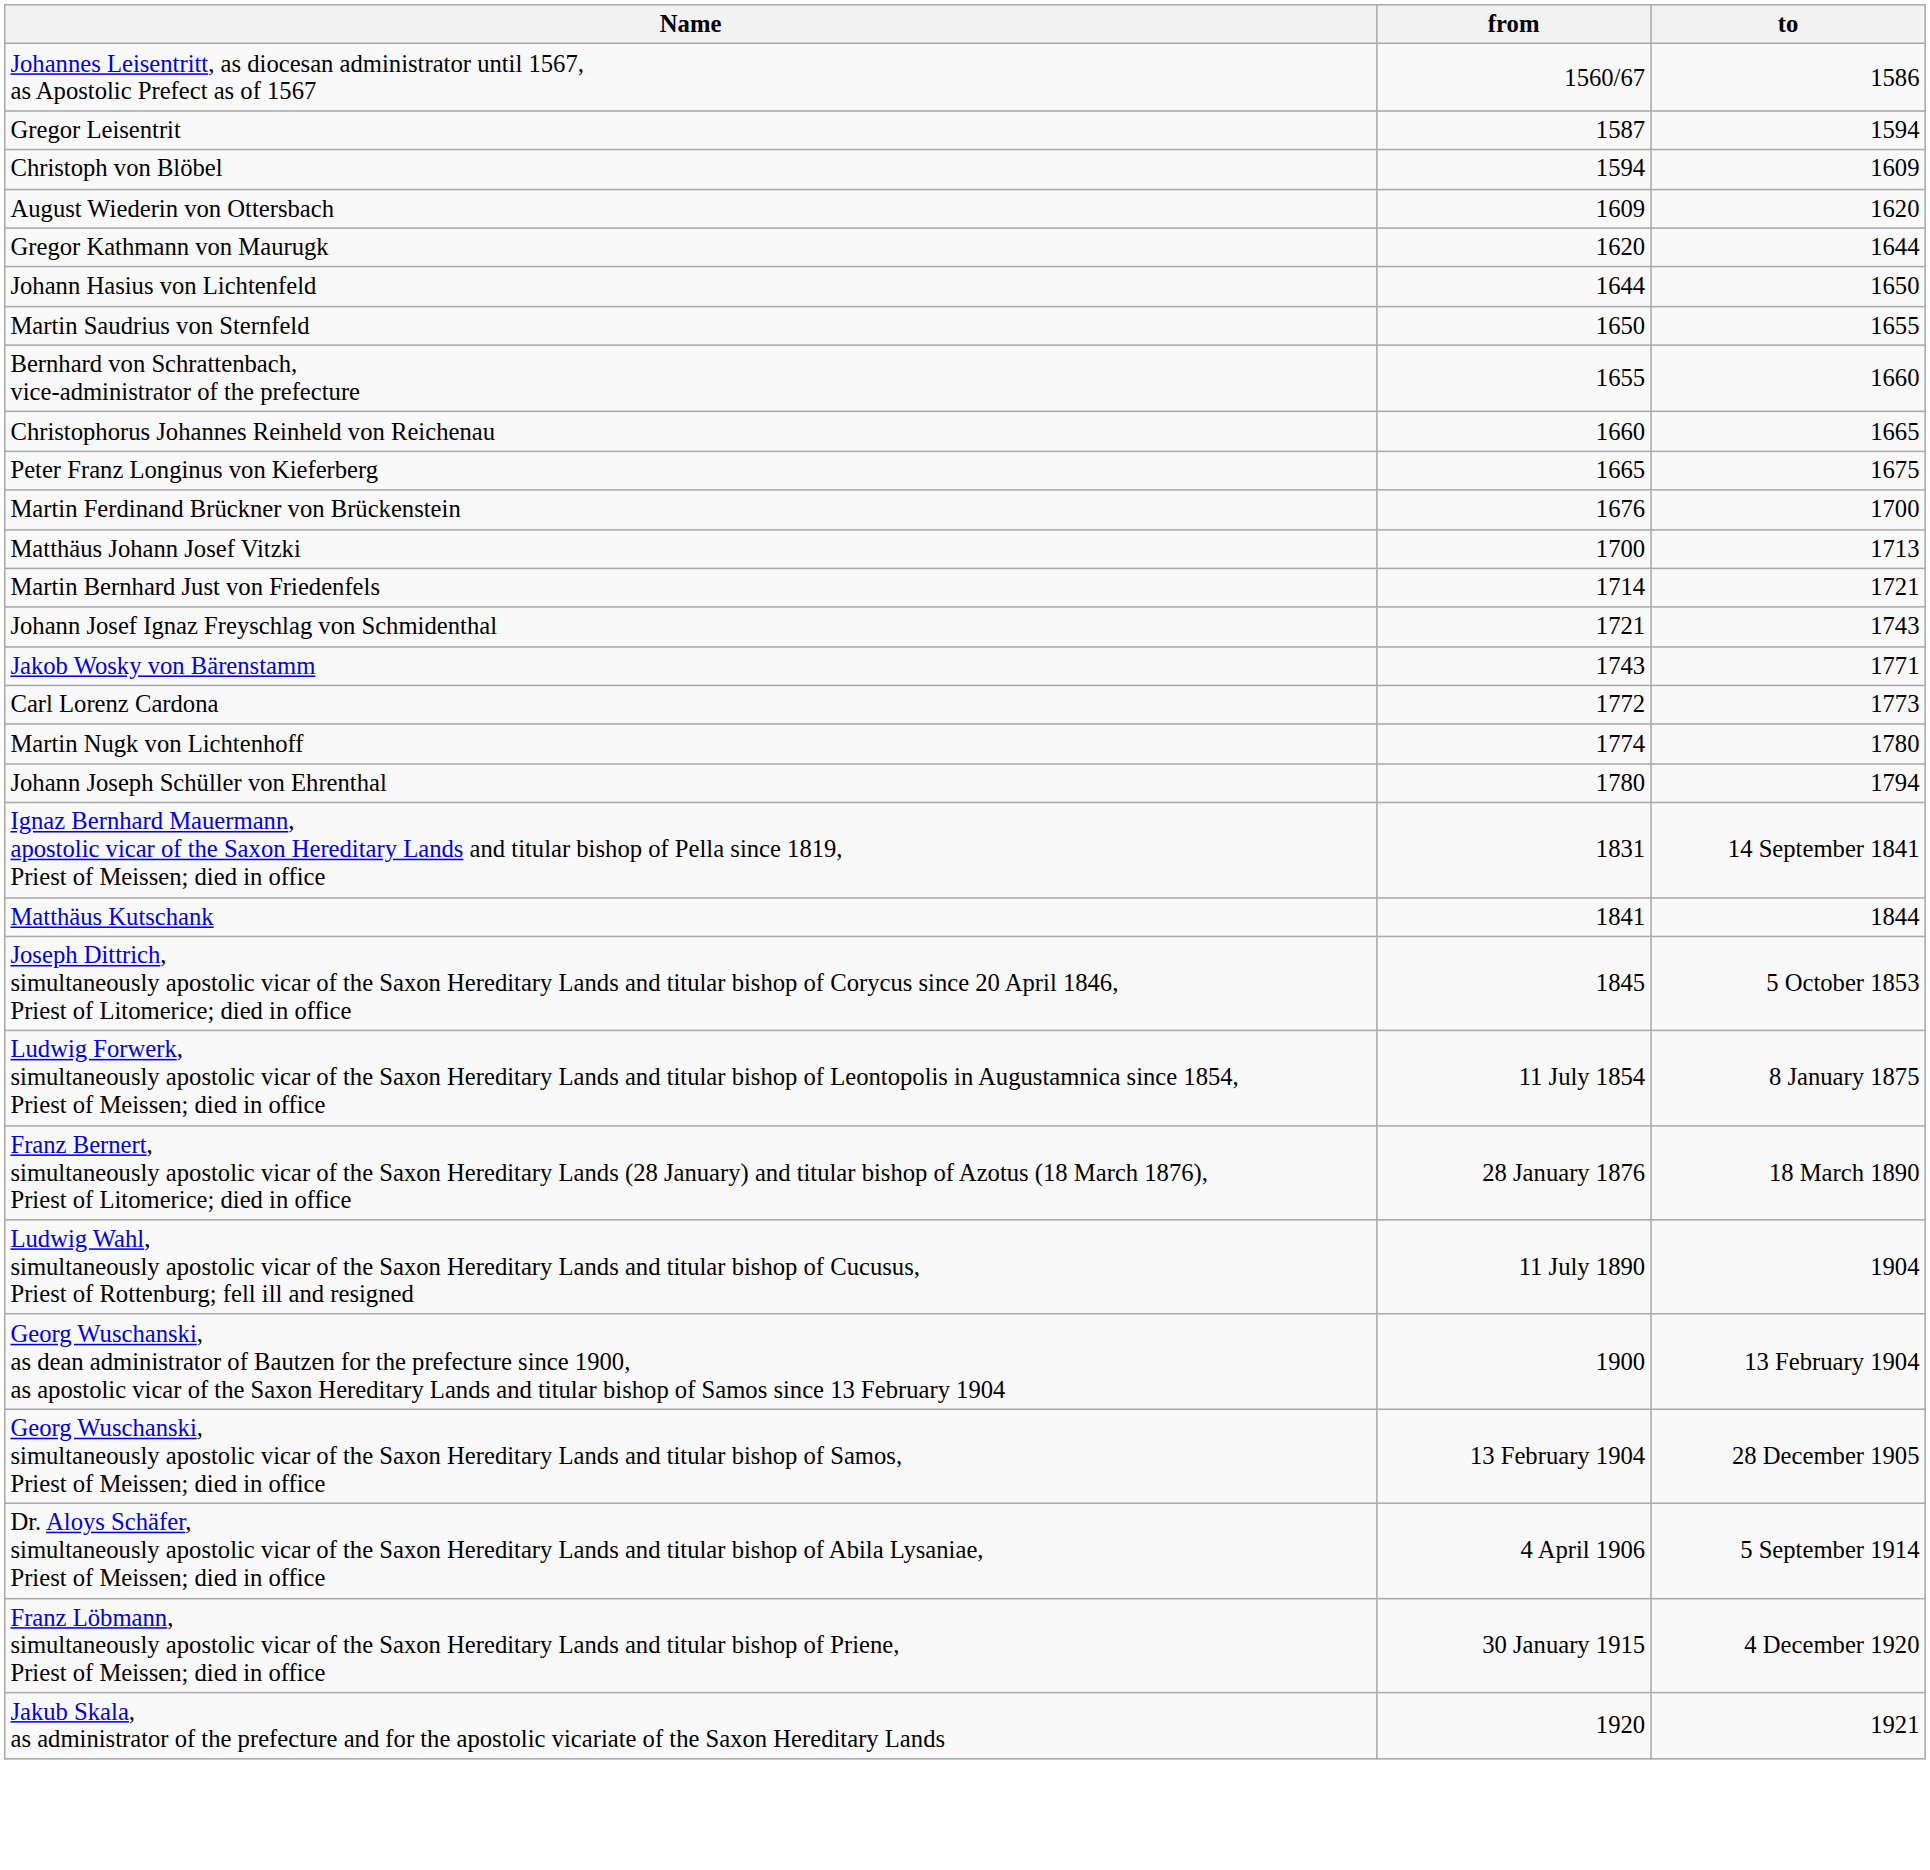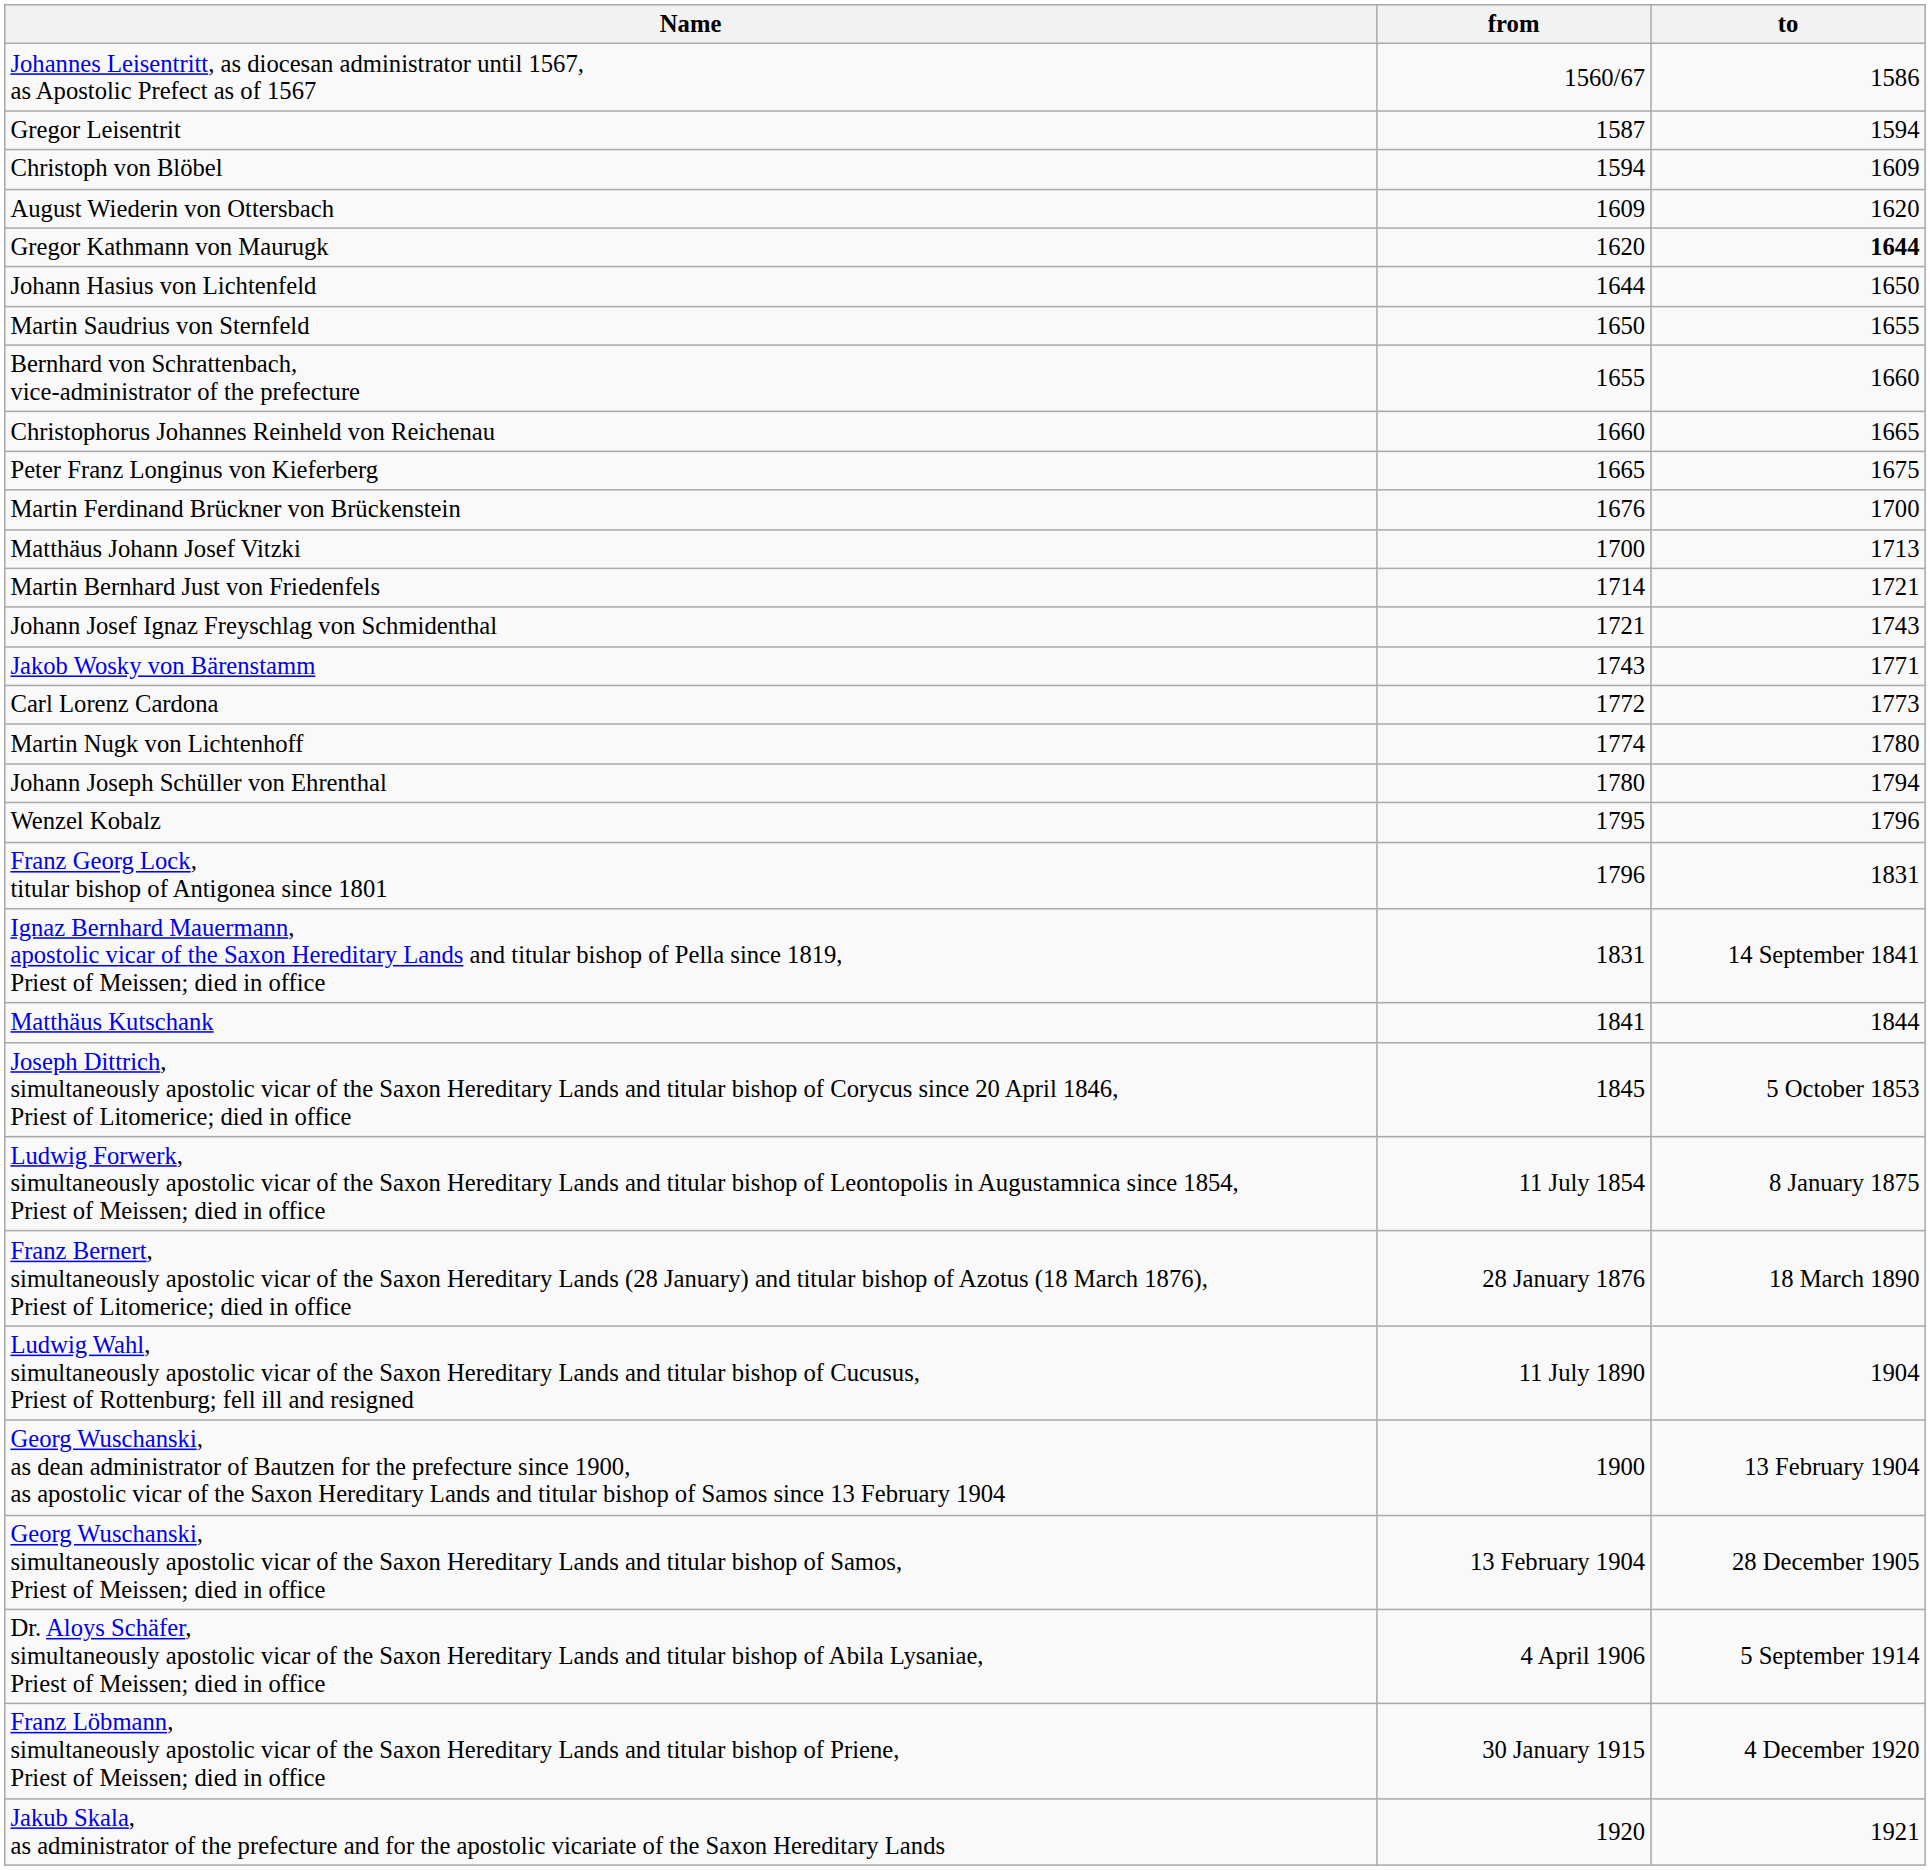 <table class="wikitable">
 <tr>
 <th width = "50%" bgcolor="silver">Name</th>
 <th width = "10%" bgcolor="silver">from</th>
 <th width = "10%" bgcolor="silver">to</th>
 </tr>
 <tr>
 <td><a href='#'>Johannes Leisentritt</a>, as diocesan administrator until 1567, <br>as Apostolic Prefect as of 1567</td>
 <td align="right">1560/67</td>
 <td align="right">1586</td>
 </tr>
 <tr>
 <td>Gregor Leisentrit</td>
 <td align="right">1587</td>
 <td align="right">1594</td>
 </tr>
 <tr>
 <td>Christoph von Blöbel</td>
 <td align="right">1594</td>
 <td align="right">1609</td>
 </tr>
 <tr>
 <td>August Wiederin von Ottersbach</td>
 <td align="right">1609</td>
 <td align="right">1620</td>
 </tr>
 <tr>
 <td>Gregor Kathmann von Maurugk</td>
 <td align="right">1620</td>
-<td align="right">1644</td>
+<td align="right"><strong>1644</strong></td>
 </tr>
 <tr>
 <td>Johann Hasius von Lichtenfeld</td>
 <td align="right">1644</td>
 <td align="right">1650</td>
 </tr>
 <tr>
 <td>Martin Saudrius von Sternfeld</td>
 <td align="right">1650</td>
 <td align="right">1655</td>
 </tr>
 <tr>
 <td>Bernhard von Schrattenbach, <br>vice-administrator of the prefecture</td>
 <td align="right">1655</td>
 <td align="right">1660</td>
 </tr>
 <tr>
 <td>Christophorus Johannes Reinheld von Reichenau</td>
 <td align="right">1660</td>
 <td align="right">1665</td>
 </tr>
 <tr>
 <td>Peter Franz Longinus von Kieferberg</td>
 <td align="right">1665</td>
 <td align="right">1675</td>
 </tr>
 <tr>
 <td>Martin Ferdinand Brückner von Brückenstein</td>
 <td align="right">1676</td>
 <td align="right">1700</td>
 </tr>
 <tr>
 <td>Matthäus Johann Josef Vitzki</td>
 <td align="right">1700</td>
 <td align="right">1713</td>
 </tr>
 <tr>
 <td>Martin Bernhard Just von Friedenfels</td>
 <td align="right">1714</td>
 <td align="right">1721</td>
 </tr>
 <tr>
 <td>Johann Josef Ignaz Freyschlag von Schmidenthal</td>
 <td align="right">1721</td>
 <td align="right">1743</td>
 </tr>
 <tr>
 <td><a href='#'>Jakob Wosky von Bärenstamm</a></td>
 <td align="right">1743</td>
 <td align="right">1771</td>
 </tr>
 <tr>
 <td>Carl Lorenz Cardona</td>
 <td align="right">1772</td>
 <td align="right">1773</td>
 </tr>
 <tr>
 <td>Martin Nugk von Lichtenhoff</td>
 <td align="right">1774</td>
 <td align="right">1780</td>
 </tr>
 <tr>
 <td>Johann Joseph Schüller von Ehrenthal</td>
 <td align="right">1780</td>
 <td align="right">1794</td>
 </tr>
 <tr>
+<td>Wenzel Kobalz</td>
+<td align="right">1795</td>
+<td align="right">1796</td>
+</tr>
+<tr>
+<td><a href='#'>Franz Georg Lock</a>, <br>titular bishop of Antigonea since 1801</td>
+<td align="right">1796</td>
+<td align="right">1831</td>
+</tr>
+<tr>
 <td><a href='#'>Ignaz Bernhard Mauermann</a>, <br><a href='#'>apostolic vicar of the Saxon Hereditary Lands</a> and titular bishop of Pella since 1819, <br>Priest of Meissen; died in office</td>
 <td align="right">1831</td>
 <td align="right">14 September 1841</td>
 </tr>
 <tr>
 <td><a href='#'>Matthäus Kutschank</a></td>
 <td align="right">1841</td>
 <td align="right">1844</td>
 </tr>
 <tr>
 <td><a href='#'>Joseph Dittrich</a>, <br>simultaneously apostolic vicar of the Saxon Hereditary Lands and titular bishop of Corycus since 20 April 1846, <br>Priest of Litomerice; died in office</td>
 <td align="right">1845</td>
 <td align="right">5 October 1853</td>
 </tr>
 <tr>
 <td><a href='#'>Ludwig Forwerk</a>, <br>simultaneously apostolic vicar of the Saxon Hereditary Lands and titular bishop of Leontopolis in Augustamnica since 1854, <br>Priest of Meissen; died in office</td>
 <td align="right">11 July 1854</td>
 <td align="right">8 January 1875</td>
 </tr>
 <tr>
 <td><a href='#'>Franz Bernert</a>, <br>simultaneously apostolic vicar of the Saxon Hereditary Lands (28 January) and titular bishop of Azotus (18 March 1876), <br>Priest of Litomerice; died in office</td>
 <td align="right">28 January 1876</td>
 <td align="right">18 March 1890</td>
 </tr>
 <tr>
 <td><a href='#'>Ludwig Wahl</a>, <br>simultaneously apostolic vicar of the Saxon Hereditary Lands and titular bishop of Cucusus, <br>Priest of Rottenburg; fell ill and resigned</td>
 <td align="right">11 July 1890</td>
 <td align="right">1904</td>
 </tr>
 <tr>
 <td><a href='#'>Georg Wuschanski</a>, <br>as dean administrator of Bautzen for the prefecture since 1900, <br>as apostolic vicar of the Saxon Hereditary Lands and titular bishop of Samos since 13 February 1904</td>
 <td align="right">1900</td>
 <td align="right">13 February 1904</td>
 </tr>
 <tr>
 <td><a href='#'>Georg Wuschanski</a>, <br>simultaneously apostolic vicar of the Saxon Hereditary Lands and titular bishop of Samos, <br>Priest of Meissen; died in office</td>
 <td align="right">13 February 1904</td>
 <td align="right">28 December 1905</td>
 </tr>
 <tr>
 <td>Dr. <a href='#'>Aloys Schäfer</a>, <br>simultaneously apostolic vicar of the Saxon Hereditary Lands and titular bishop of Abila Lysaniae, <br>Priest of Meissen; died in office</td>
 <td align="right">4 April 1906</td>
 <td align="right">5 September 1914</td>
 </tr>
 <tr>
 <td><a href='#'>Franz Löbmann</a>, <br>simultaneously apostolic vicar of the Saxon Hereditary Lands and titular bishop of Priene, <br>Priest of Meissen; died in office</td>
 <td align="right">30 January 1915</td>
 <td align="right">4 December 1920</td>
 </tr>
 <tr>
 <td><a href='#'>Jakub Skala</a>, <br>as administrator of the prefecture and for the apostolic vicariate of the Saxon Hereditary Lands</td>
 <td align="right">1920</td>
 <td align="right">1921</td>
 </tr>
 </table>
